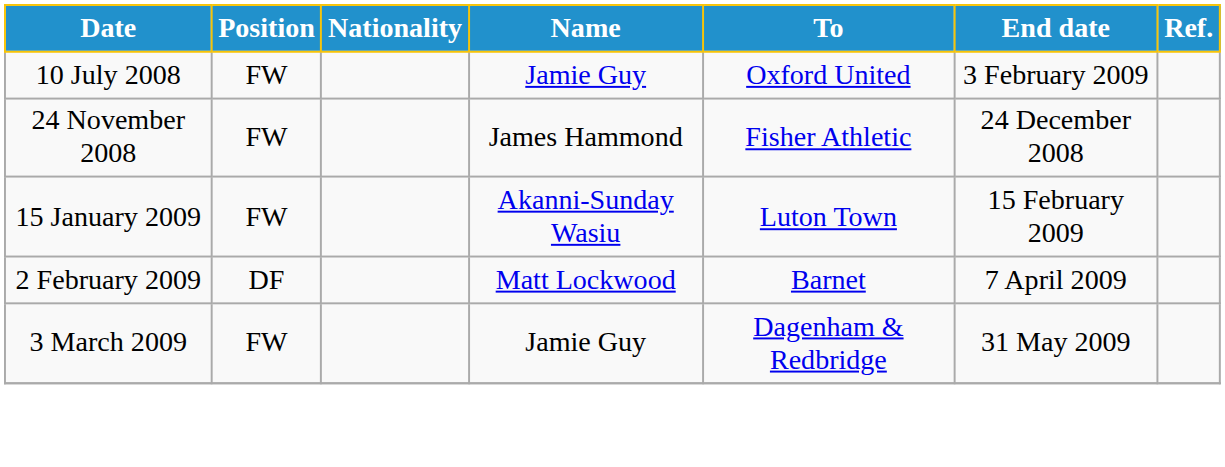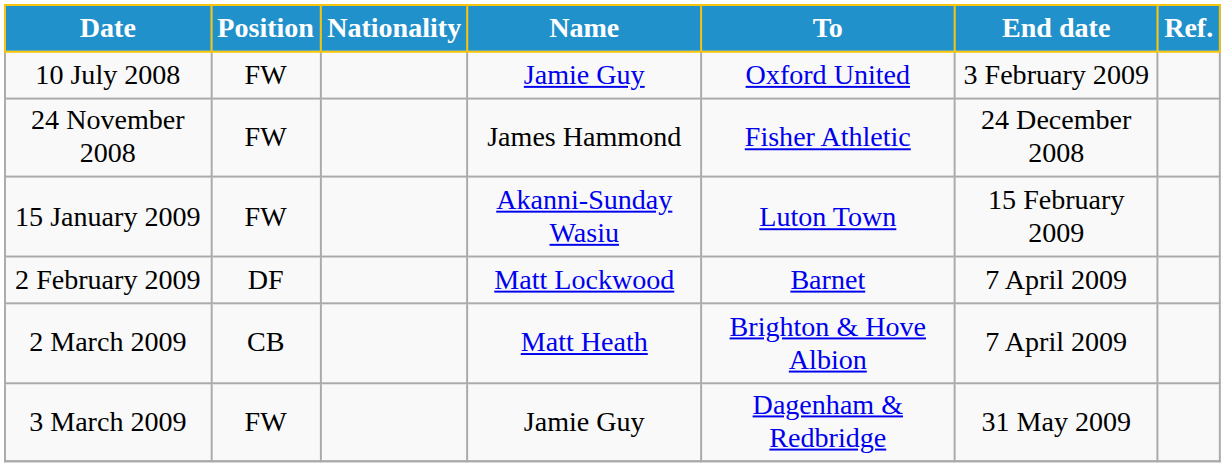 <table class="wikitable" style="text-align:center; font-size:90%; width:100%;">
 <tr>
 <th style="background:#2191CC; color:white; border:1px solid #F7C408; text-align:center;">Date</th>
 <th style="background:#2191CC; color:white; border:1px solid #F7C408; text-align:center;">Position</th>
 <th style="background:#2191CC; color:white; border:1px solid #F7C408; text-align:center;">Nationality</th>
 <th style="background:#2191CC; color:white; border:1px solid #F7C408; text-align:center;">Name</th>
 <th style="background:#2191CC; color:white; border:1px solid #F7C408; text-align:center;">To</th>
 <th style="background:#2191CC; color:white; border:1px solid #F7C408; text-align:center;">End date</th>
 <th style="background:#2191CC; color:white; border:1px solid #F7C408; text-align:center;">Ref.</th>
 </tr>
 <tr>
 <td>10 July 2008</td>
 <td>FW</td>
 <td></td>
 <td><a href='#'>Jamie Guy</a></td>
 <td> <a href='#'>Oxford United</a></td>
 <td>3 February 2009</td>
 <td></td>
 </tr>
 <tr>
 <td>24 November 2008</td>
 <td>FW</td>
 <td></td>
 <td>James Hammond</td>
 <td> <a href='#'>Fisher Athletic</a></td>
 <td>24 December 2008</td>
 <td></td>
 </tr>
 <tr>
 <td>15 January 2009</td>
 <td>FW</td>
 <td></td>
 <td><a href='#'>Akanni-Sunday Wasiu</a></td>
 <td> <a href='#'>Luton Town</a></td>
 <td>15 February 2009</td>
 <td></td>
 </tr>
 <tr>
 <td>2 February 2009</td>
 <td>DF</td>
 <td></td>
 <td><a href='#'>Matt Lockwood</a></td>
 <td> <a href='#'>Barnet</a></td>
 <td>7 April 2009</td>
 <td></td>
 </tr>
 <tr>
+<td>2 March 2009</td>
+<td>CB</td>
+<td></td>
+<td><a href='#'>Matt Heath</a></td>
+<td> <a href='#'>Brighton & Hove Albion</a></td>
+<td>7 April 2009</td>
+<td></td>
+</tr>
+<tr>
 <td>3 March 2009</td>
 <td>FW</td>
 <td></td>
 <td>Jamie Guy</td>
 <td> <a href='#'>Dagenham & Redbridge</a></td>
 <td>31 May 2009</td>
 <td></td>
 </tr>
 <tr>
 </tr>
 </table>
